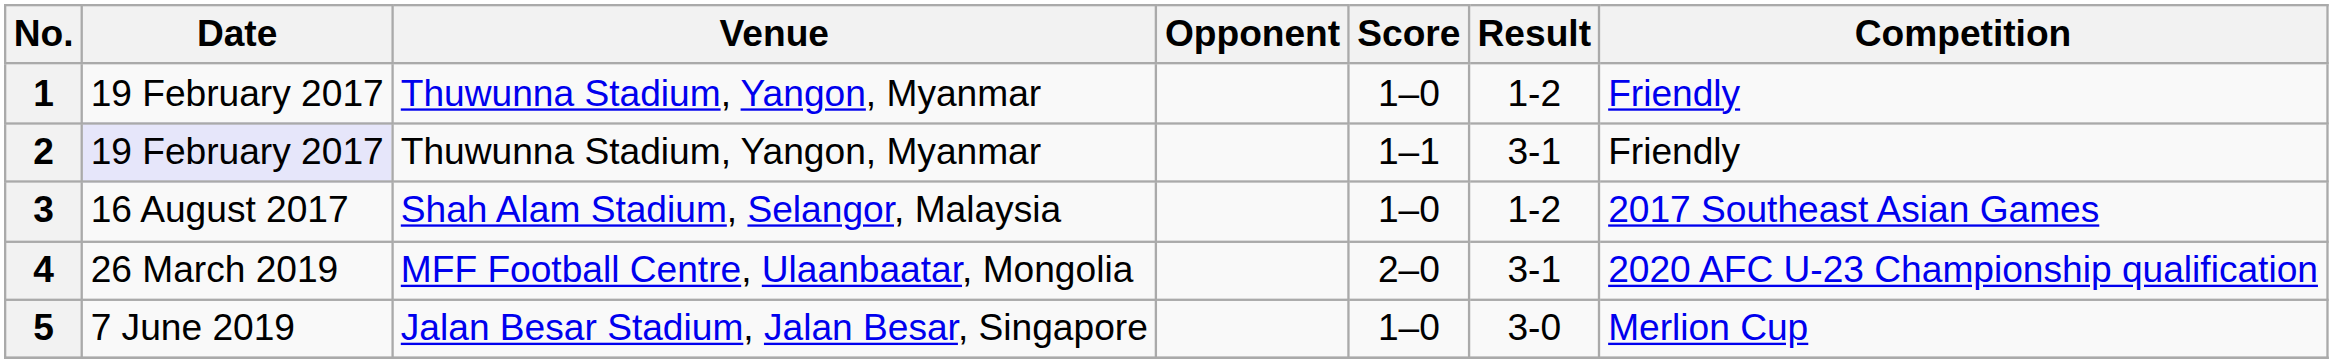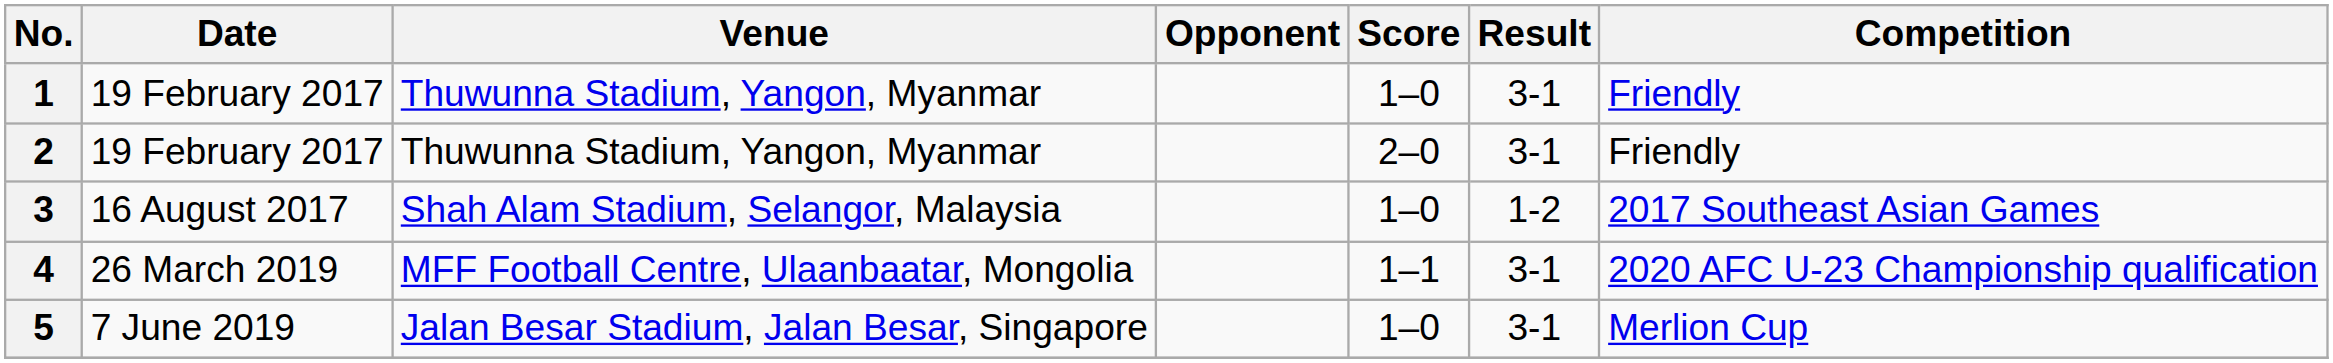 <table class="wikitable sortable plainrowheaders">
 <tr>
 <th scope=col>No.</th>
 <th scope=col data-sort-type=date>Date</th>
 <th scope=col>Venue</th>
 <th scope=col>Opponent</th>
 <th scope=col>Score</th>
 <th scope=col>Result</th>
 <th scope=col>Competition</th>
 </tr>
 <tr>
 <th scope=row>1</th>
 <td>19 February 2017</td>
 <td><a href='#'>Thuwunna Stadium</a>, <a href='#'>Yangon</a>, Myanmar</td>
 <td></td>
 <td align=center>1–0</td>
-<td align=center>1-2</td>
+<td align=center>3-1</td>
 <td><a href='#'>Friendly</a></td>
 </tr>
 <tr>
 <th scope=row>2</th>
-<td style="background: lavender;">19 February 2017</td>
+<td>19 February 2017</td>
 <td>Thuwunna Stadium, Yangon, Myanmar</td>
 <td></td>
-<td align=center>1–1</td>
+<td align=center>2–0</td>
 <td align=center>3-1</td>
 <td>Friendly</td>
 </tr>
 <tr>
 <th scope=row>3</th>
 <td>16 August 2017</td>
 <td><a href='#'>Shah Alam Stadium</a>, <a href='#'>Selangor</a>, Malaysia</td>
 <td></td>
 <td align=center>1–0</td>
 <td align=center>1-2</td>
 <td><a href='#'>2017 Southeast Asian Games</a></td>
 </tr>
 <tr>
 <th scope=row>4</th>
 <td>26 March 2019</td>
 <td><a href='#'>MFF Football Centre</a>, <a href='#'>Ulaanbaatar</a>, Mongolia</td>
 <td></td>
-<td align=center>2–0</td>
+<td align=center>1–1</td>
 <td align=center>3-1</td>
 <td><a href='#'>2020 AFC U-23 Championship qualification</a></td>
 </tr>
 <tr>
 <th scope=row>5</th>
 <td>7 June 2019</td>
 <td><a href='#'>Jalan Besar Stadium</a>, <a href='#'>Jalan Besar</a>, Singapore</td>
 <td></td>
 <td align=center>1–0</td>
-<td align=center>3-0</td>
+<td align=center>3-1</td>
 <td><a href='#'>Merlion Cup</a></td>
 </tr>
 <tr>
 </tr>
 </table>
